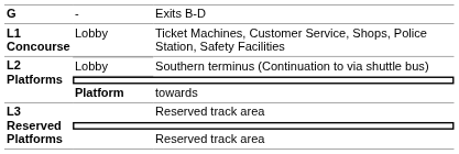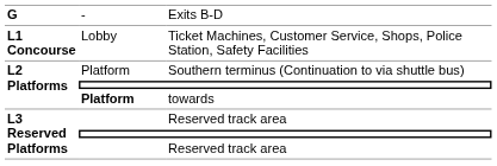 <table border=0 cellspacing=0 cellpadding=3>
 <tr>
 <td style="border-top:solid 1px gray;" width=50 valign=top><strong>G</strong></td>
 <td style="border-top:solid 1px gray;" width=100 valign=top>-</td>
 <td style="border-top:solid 1px gray;" width=390 valign=top>Exits B-D</td>
 </tr>
 <tr>
 <td style="border-bottom:solid 1px gray; border-top:solid 1px gray;" valign=top><strong>L1<br>Concourse</strong></td>
 <td style="border-bottom:solid 1px gray; border-top:solid 1px gray;" valign=top>Lobby</td>
 <td style="border-bottom:solid 1px gray; border-top:solid 1px gray;" valign=top>Ticket Machines, Customer Service, Shops, Police Station, Safety Facilities</td>
 </tr>
 <tr>
 <td style="border-bottom:solid 1px gray;" rowspan=3 valign=top><strong>L2<br>Platforms</strong></td>
-<td style="border-bottom:solid 1px gray; border-top:solid 1px gray;" valign=top>Lobby</td>
+<td>Platform </td>
 <td>  Southern terminus (Continuation to  via shuttle bus)</td>
 </tr>
 <tr>
 <td style="border-right:solid 2px black;border-left:solid 2px black;border-top:solid 2px black;border-bottom:solid 2px black;text-align:center;" colspan=2></td>
 </tr>
 <tr>
 <td style="border-bottom:solid 1px gray;"><strong>Platform </strong></td>
 <td style="border-bottom:solid 1px gray;"> towards   </td>
 </tr>
 <tr>
 <td style="border-bottom:solid 1px gray;" rowspan=3 valign=top><strong>L3<br>Reserved Platforms</strong></td>
 <td></td>
 <td>Reserved track area</td>
 </tr>
 <tr>
 <td style="border-right:solid 2px black;border-left:solid 2px black;border-top:solid 2px black;border-bottom:solid 2px black;text-align:center;" colspan=2></td>
 </tr>
 <tr>
 <td style="border-bottom:solid 1px gray;"></td>
 <td style="border-bottom:solid 1px gray;">Reserved track area</td>
 </tr>
 </table>
